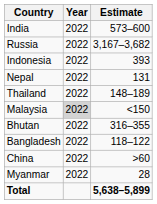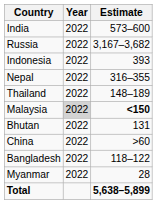 <table class="wikitable sortable floatright">
 <tr>
 <th>Country</th>
 <th>Year</th>
 <th>Estimate</th>
 </tr>
 <tr>
 <td> India</td>
 <td>2022</td>
 <td align="right">573–600</td>
 </tr>
 <tr>
 <td> Russia</td>
 <td>2022</td>
 <td align="right">3,167–3,682</td>
 </tr>
 <tr>
 <td> Indonesia</td>
 <td>2022</td>
 <td align="right">393</td>
 </tr>
 <tr>
 <td> Nepal</td>
 <td>2022</td>
-<td align="right">131</td>
+<td align="right">316–355</td>
 </tr>
 <tr>
 <td> Thailand</td>
 <td>2022</td>
 <td align="right">148–189</td>
 </tr>
 <tr>
 <td> Malaysia</td>
 <td style="background: lightgrey;">2022</td>
-<td align="right"><150</td>
+<td align="right"><strong><150</strong></td>
 </tr>
 <tr>
 <td> Bhutan</td>
 <td>2022</td>
-<td align="right">316–355</td>
+<td align="right">131</td>
+</tr>
+<tr>
+<td> China</td>
+<td>2022</td>
+<td align="right">>60</td>
 </tr>
 <tr>
 <td> Bangladesh</td>
 <td>2022</td>
 <td align="right">118–122</td>
-</tr>
-<tr>
-<td> China</td>
-<td>2022</td>
-<td align="right">>60</td>
 </tr>
 <tr>
 <td> Myanmar</td>
 <td>2022</td>
 <td align="right">28</td>
 </tr>
 <tr>
 <td><strong>Total</strong></td>
 <td></td>
 <td align="right"><strong>5,638–5,899</strong></td>
 </tr>
 </table>
